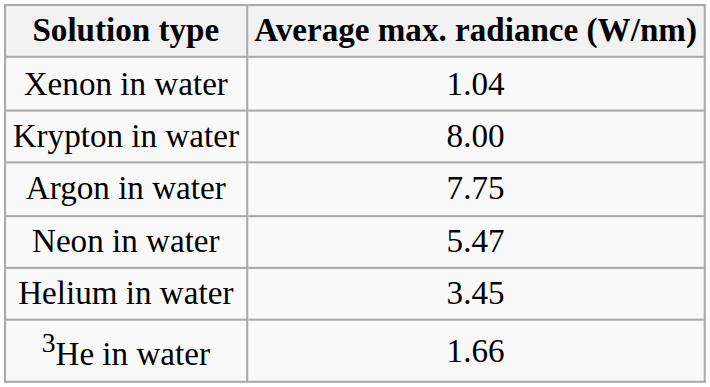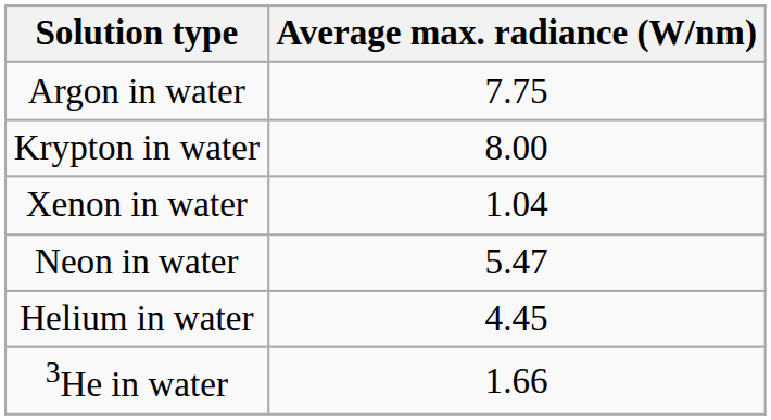 <table class="wikitable" style="text-align:center">
 <tr>
 <th>Solution type</th>
 <th>Average max. radiance (W/nm)</th>
 </tr>
 <tr>
-<td>Xenon in water</td>
-<td>1.04</td>
+<td>Argon in water</td>
+<td>7.75</td>
 </tr>
 <tr>
 <td>Krypton in water</td>
 <td>8.00</td>
 </tr>
 <tr>
-<td>Argon in water</td>
-<td>7.75</td>
+<td>Xenon in water</td>
+<td>1.04</td>
 </tr>
 <tr>
 <td>Neon in water</td>
 <td>5.47</td>
 </tr>
 <tr>
 <td>Helium in water</td>
-<td>3.45</td>
+<td>4.45</td>
 </tr>
 <tr>
 <td><sup>3</sup>He in water</td>
 <td>1.66</td>
 </tr>
 </table>
